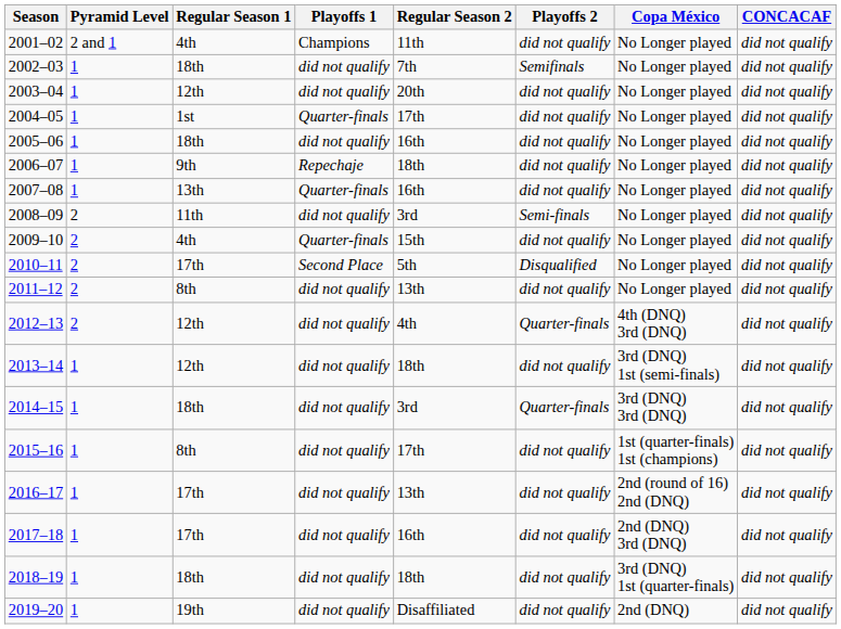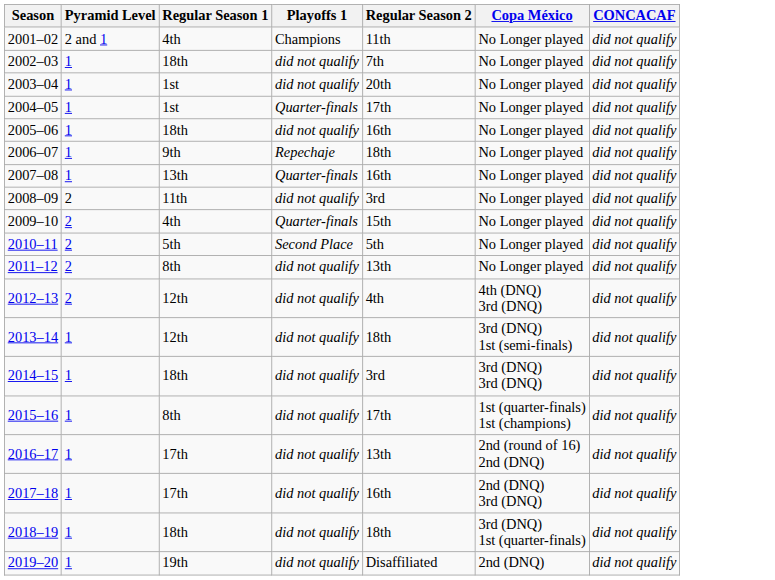 <table class="wikitable">
 <tr>
 <th>Season</th>
 <th>Pyramid Level</th>
 <th>Regular Season 1</th>
 <th>Playoffs 1</th>
 <th>Regular Season 2</th>
-<th>Playoffs 2</th>
 <th><a href='#'>Copa México</a></th>
 <th><a href='#'>CONCACAF</a></th>
 </tr>
 <tr>
 <td>2001–02</td>
 <td>2 and <a href='#'>1</a></td>
 <td>4th</td>
 <td>Champions</td>
 <td>11th</td>
-<td><em>did not qualify</em></td>
 <td>No Longer played</td>
 <td><em>did not qualify</em></td>
 </tr>
 <tr>
 <td>2002–03</td>
 <td><a href='#'>1</a></td>
 <td>18th</td>
 <td><em>did not qualify</em></td>
 <td>7th</td>
-<td><em>Semifinals</em></td>
 <td>No Longer played</td>
 <td><em>did not qualify</em></td>
 </tr>
 <tr>
 <td>2003–04</td>
 <td><a href='#'>1</a></td>
-<td>12th</td>
+<td>1st</td>
 <td><em>did not qualify</em></td>
 <td>20th</td>
-<td><em>did not qualify</em></td>
 <td>No Longer played</td>
 <td><em>did not qualify</em></td>
 </tr>
 <tr>
 <td>2004–05</td>
 <td><a href='#'>1</a></td>
 <td>1st</td>
 <td><em>Quarter-finals</em></td>
 <td>17th</td>
-<td><em>did not qualify</em></td>
 <td>No Longer played</td>
 <td><em>did not qualify</em></td>
 </tr>
 <tr>
 <td>2005–06</td>
 <td><a href='#'>1</a></td>
 <td>18th</td>
 <td><em>did not qualify</em></td>
 <td>16th</td>
-<td><em>did not qualify</em></td>
 <td>No Longer played</td>
 <td><em>did not qualify</em></td>
 </tr>
 <tr>
 <td>2006–07</td>
 <td><a href='#'>1</a></td>
 <td>9th</td>
 <td><em>Repechaje</em></td>
 <td>18th</td>
-<td><em>did not qualify</em></td>
 <td>No Longer played</td>
 <td><em>did not qualify</em></td>
 </tr>
 <tr>
 <td>2007–08</td>
 <td><a href='#'>1</a></td>
 <td>13th</td>
 <td><em>Quarter-finals</em></td>
 <td>16th</td>
-<td><em>did not qualify</em></td>
 <td>No Longer played</td>
 <td><em>did not qualify</em></td>
 </tr>
 <tr>
 <td>2008–09</td>
 <td>2</td>
 <td>11th</td>
 <td><em>did not qualify</em></td>
 <td>3rd</td>
-<td><em>Semi-finals</em></td>
 <td>No Longer played</td>
 <td><em>did not qualify</em></td>
 </tr>
 <tr>
 <td>2009–10</td>
 <td><a href='#'>2</a></td>
 <td>4th</td>
 <td><em>Quarter-finals</em></td>
 <td>15th</td>
-<td><em>did not qualify</em></td>
 <td>No Longer played</td>
 <td><em>did not qualify</em></td>
 </tr>
 <tr>
 <td><a href='#'>2010–11</a></td>
 <td><a href='#'>2</a></td>
-<td>17th</td>
+<td>5th</td>
 <td><em>Second Place</em></td>
 <td>5th</td>
-<td><em>Disqualified</em></td>
 <td>No Longer played</td>
 <td><em>did not qualify</em></td>
 </tr>
 <tr>
 <td><a href='#'>2011–12</a></td>
 <td><a href='#'>2</a></td>
 <td>8th</td>
 <td><em>did not qualify</em></td>
 <td>13th</td>
-<td><em>did not qualify</em></td>
 <td>No Longer played</td>
 <td><em>did not qualify</em></td>
 </tr>
 <tr>
 <td><a href='#'>2012–13</a></td>
 <td><a href='#'>2</a></td>
 <td>12th</td>
 <td><em>did not qualify</em></td>
 <td>4th</td>
-<td><em>Quarter-finals</em></td>
 <td>4th (DNQ)<br>3rd (DNQ)</td>
 <td><em>did not qualify</em></td>
 </tr>
 <tr>
 <td><a href='#'>2013–14</a></td>
 <td><a href='#'>1</a></td>
 <td>12th</td>
 <td><em>did not qualify</em></td>
 <td>18th</td>
-<td><em>did not qualify</em></td>
 <td>3rd (DNQ)<br>1st (semi-finals)</td>
 <td><em>did not qualify</em></td>
 </tr>
 <tr>
 <td><a href='#'>2014–15</a></td>
 <td><a href='#'>1</a></td>
 <td>18th</td>
 <td><em>did not qualify</em></td>
 <td>3rd</td>
-<td><em>Quarter-finals</em></td>
 <td>3rd (DNQ)<br>3rd (DNQ)</td>
 <td><em>did not qualify</em></td>
 </tr>
 <tr>
 <td><a href='#'>2015–16</a></td>
 <td><a href='#'>1</a></td>
 <td>8th</td>
 <td><em>did not qualify</em></td>
 <td>17th</td>
-<td><em>did not qualify</em></td>
 <td>1st (quarter-finals)<br>1st (champions)</td>
 <td><em>did not qualify</em></td>
 </tr>
 <tr>
 <td><a href='#'>2016–17</a></td>
 <td><a href='#'>1</a></td>
 <td>17th</td>
 <td><em>did not qualify</em></td>
 <td>13th</td>
-<td><em>did not qualify</em></td>
 <td>2nd (round of 16)<br>2nd (DNQ)</td>
 <td><em>did not qualify</em></td>
 </tr>
 <tr>
 <td><a href='#'>2017–18</a></td>
 <td><a href='#'>1</a></td>
 <td>17th</td>
 <td><em>did not qualify</em></td>
 <td>16th</td>
-<td><em>did not qualify</em></td>
 <td>2nd (DNQ)<br>3rd (DNQ)</td>
 <td><em>did not qualify</em></td>
 </tr>
 <tr>
 <td><a href='#'>2018–19</a></td>
 <td><a href='#'>1</a></td>
 <td>18th</td>
 <td><em>did not qualify</em></td>
 <td>18th</td>
-<td><em>did not qualify</em></td>
 <td>3rd (DNQ)<br>1st (quarter-finals)</td>
 <td><em>did not qualify</em></td>
 </tr>
 <tr>
 <td><a href='#'>2019–20</a></td>
 <td><a href='#'>1</a></td>
 <td>19th</td>
 <td><em>did not qualify</em></td>
 <td>Disaffiliated</td>
-<td><em>did not qualify</em></td>
 <td>2nd (DNQ)</td>
 <td><em>did not qualify</em></td>
 </tr>
 </table>
